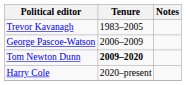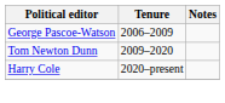 <table class="wikitable">
 <tr>
 <th>Political editor</th>
 <th>Tenure</th>
 <th>Notes</th>
-</tr>
-<tr>
-<td><a href='#'>Trevor Kavanagh</a></td>
-<td>1983–2005</td>
-<td></td>
 </tr>
 <tr>
 <td><a href='#'>George Pascoe-Watson</a></td>
 <td>2006–2009</td>
 <td></td>
 </tr>
 <tr>
 <td><a href='#'>Tom Newton Dunn</a></td>
-<td><strong>2009–2020</strong></td>
+<td>2009–2020</td>
 <td></td>
 </tr>
 <tr>
 <td><a href='#'>Harry Cole</a></td>
 <td>2020–present</td>
 <td></td>
 </tr>
 <tr>
 </tr>
 </table>
